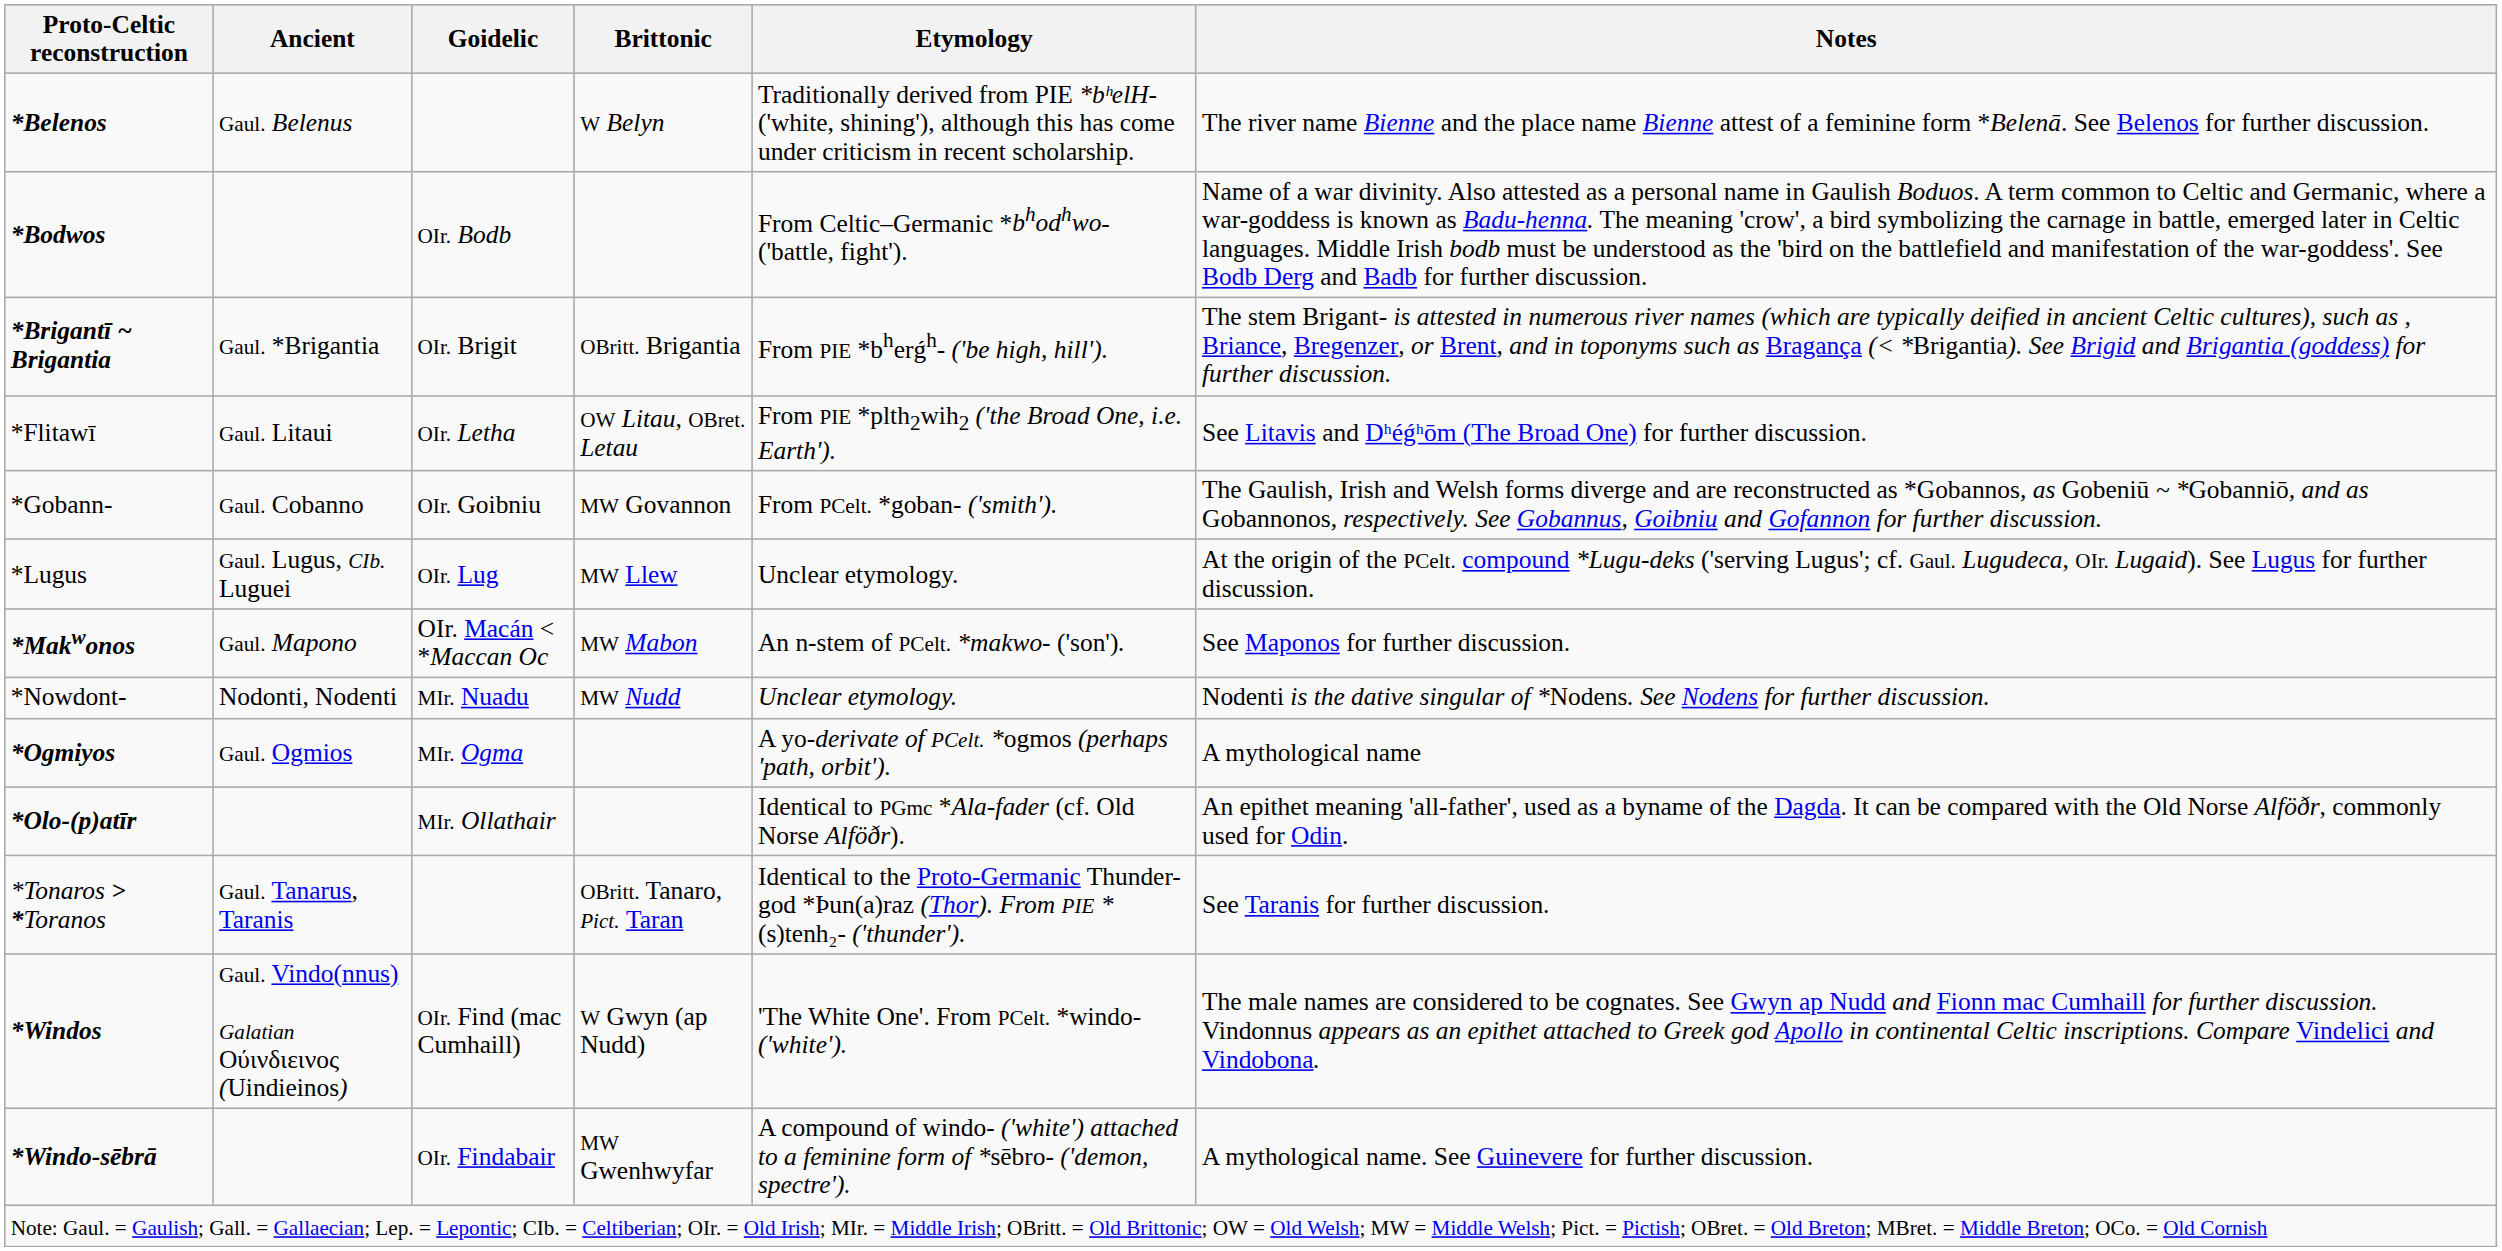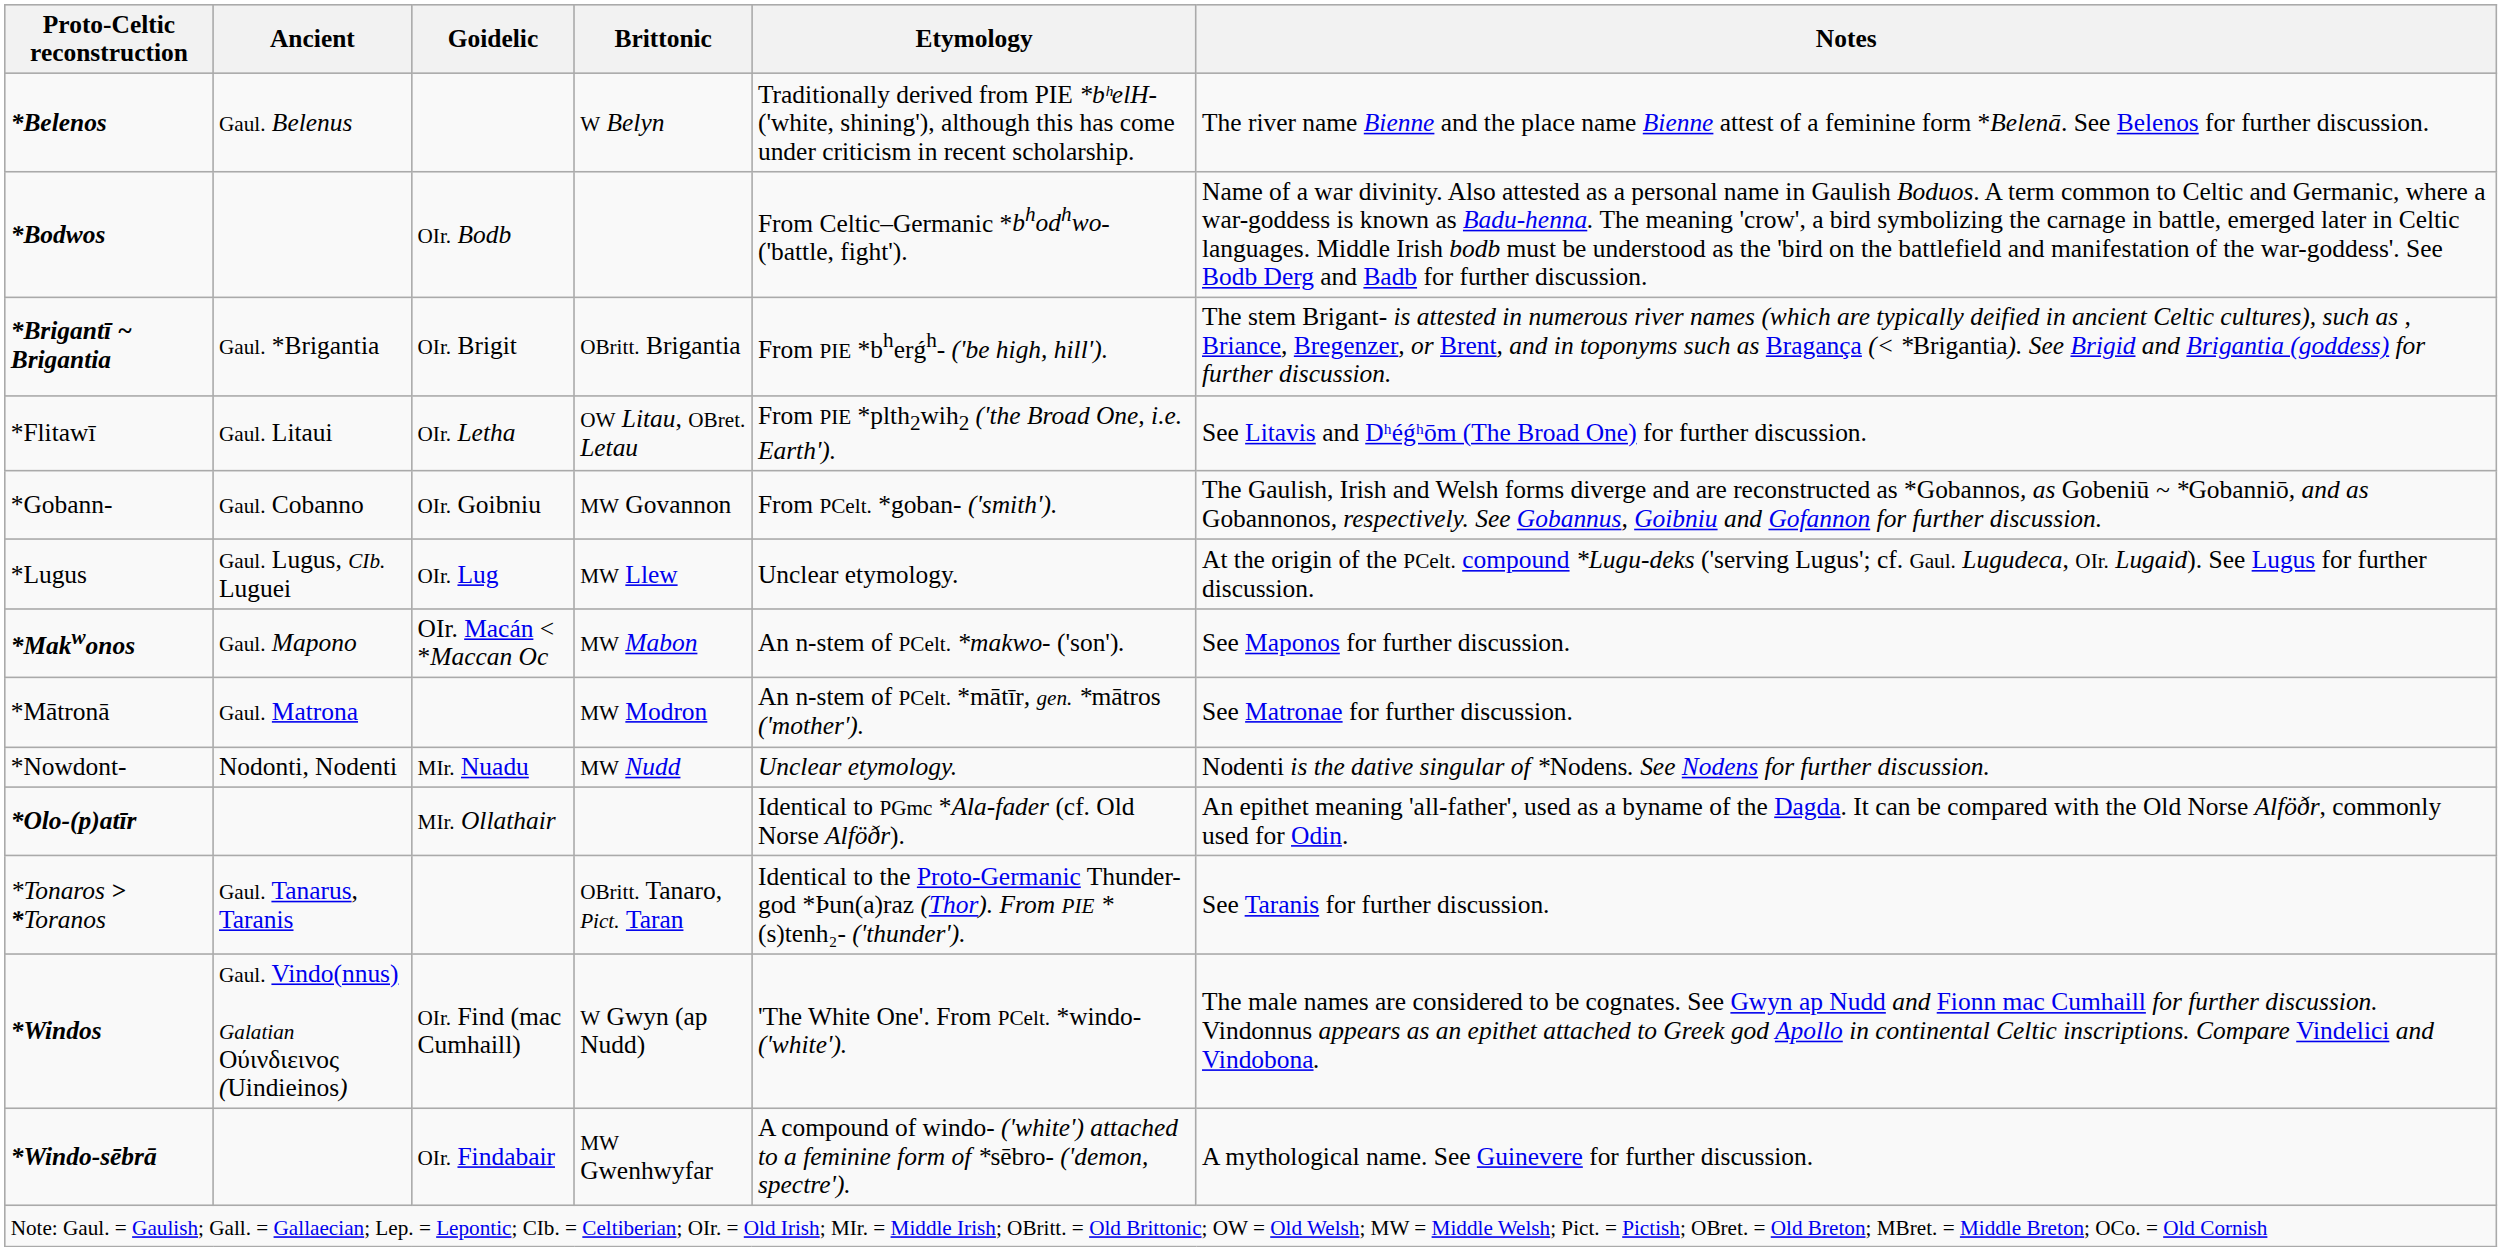 <table class="wikitable">
 <tr>
 <th>Proto-Celtic reconstruction</th>
 <th>Ancient</th>
 <th>Goidelic</th>
 <th>Brittonic</th>
 <th>Etymology</th>
 <th>Notes</th>
 </tr>
 <tr>
 <td><strong><em>*Belenos</em></strong></td>
 <td><small>Gaul.</small> <em>Belenus</em></td>
 <td></td>
 <td><small>W</small> <em>Belyn</em></td>
 <td>Traditionally derived from PIE <em>*bʰelH-</em> ('white, shining'), although this has come under criticism in recent scholarship.</td>
 <td>The river name <em><a href='#'>Bienne</a></em> and the place name <em><a href='#'>Bienne</a></em> attest of a feminine form *<em>Belenā</em>. See <a href='#'>Belenos</a> for further discussion.</td>
 </tr>
 <tr>
 <td><strong><em>*Bodwos</em></strong></td>
 <td></td>
 <td><small>OIr.</small> <em>Bodb<strong></strong></em></td>
 <td></td>
 <td>From Celtic–Germanic *<em>b<sup>h</sup>od<sup>h</sup>wo</em>- ('battle, fight').</td>
 <td>Name of a war divinity. Also attested as a personal name in Gaulish <em>Boduos</em>. A term common to Celtic and Germanic, where a war-goddess is known as <em><a href='#'>Badu-henna</a>.</em> The meaning 'crow', a bird symbolizing the carnage in battle, emerged later in Celtic languages. Middle Irish <em>bodb</em> must be understood as the 'bird on the battlefield and manifestation of the war-goddess'. See <a href='#'>Bodb Derg</a> and <a href='#'>Badb</a> for further discussion.</td>
 </tr>
 <tr>
 <td><strong><em>*Brigantī ~ Brigantia<strong><em></td>
 <td><small>Gaul.</small> </em>*Brigantia<em></td>
 <td><small>OIr.</small> </em>Brigit<em></td>
 <td><small>OBritt.</small> </em>Brigantia<em></td>
 <td>From <small>PIE</small> *</em>b<sup>h</sup>erǵ<sup>h</sup>-<em> ('be high, hill').</td>
 <td>The stem </em>Brigant-<em> is attested in numerous river names (which are typically deified in ancient Celtic cultures), such as </em><em>, </em><a href='#'>Briance</a><em>, </em><a href='#'>Bregenzer</a><em>, or </em><a href='#'>Brent</a><em>, and in toponyms such as </em><a href='#'>Bragança</a><em> (< *</em>Brigantia<em>). See <a href='#'>Brigid</a> and <a href='#'>Brigantia (goddess)</a> for further discussion.</td>
 </tr>
 <tr>
 <td></em></strong>*Flitawī<strong><em></td>
 <td><small>Gaul.</small> </em>Litaui</strong></em></strong></td>
 <td><small>OIr.</small> <em>Letha</em></td>
 <td><small>OW</small> <em>Litau</em>, <small>OBret.</small> <em>Letau<strong><strong><em></td>
 <td>From <small>PIE</small> *</em>plth<sub>2</sub>wih<sub>2</sub><em> ('the Broad One, i.e. Earth').</em></strong><strong><em></td>
 <td>See <a href='#'>Litavis</a> and <a href='#'>Dʰéǵʰōm (The Broad One)</a> for further discussion.</td>
 </tr>
 <tr>
 <td></em></strong>*Gobann-<strong><em></td>
 <td><small>Gaul.</small> </em>Cobanno<em></td>
 <td><small>OIr.</small> </em>Goibniu<em></td>
 <td><small>MW</small> </em>Govannon<em></td>
 <td>From <small>PCelt.</small> *</em>goban<em>- ('smith').</em><em></td>
 <td>The Gaulish, Irish and Welsh forms diverge and are reconstructed as *</em>Gobannos<em>, as </em>Gobeniū<em> ~ *</em>Gobanniō<em>, and as </em>Gobannonos<em>, respectively.</em><em> See <a href='#'>Gobannus</a>, <a href='#'>Goibniu</a> and <a href='#'>Gofannon</a> for further discussion.</td>
 </tr>
 <tr>
 <td></em></strong>*Lugus<strong><em></td>
 <td><small>Gaul.</small> </em>Lugus,<em> <small>CIb.</small> </em>Luguei<em></td>
 <td><small>OIr.</small> </em><a href='#'>Lug</a><em></td>
 <td><small>MW</small> </em><a href='#'>Llew</a><em></td>
 <td></em>Unclear etymology.</strong></em></strong></td>
 <td>At the origin of the <small>PCelt.</small> <a href='#'>compound</a> <em>*Lugu-deks</em> ('serving Lugus'; cf. <small>Gaul.</small> <em>Lugudeca</em>, <small>OIr.</small> <em>Lugaid</em>).<em></em> See <a href='#'>Lugus</a> for further discussion.</td>
 </tr>
 <tr>
 <td><strong><em>*Mak<sup>w</sup>onos</em></strong></td>
 <td><small>Gaul.</small> <em>Mapono</em></td>
 <td>OIr. <a href='#'>Macán</a> < *<em>Maccan Oc</em></td>
 <td><small>MW</small> <em><a href='#'>Mabon</a></em></td>
 <td>An n-stem of <small>PCelt.</small> <em>*makwo-</em> ('son')<em>.<strong><strong><em></td>
 <td>See <a href='#'>Maponos</a> for further discussion.</td>
 </tr>
 <tr>
+<td></em></strong>*Mātronā<strong><em></td>
+<td><small>Gaul.</small> </em><a href='#'>Matrona</a><em></td>
+<td></td>
+<td><small>MW</small> </em><a href='#'>Modron</a><em></td>
+<td>An n-stem of <small>PCelt.</small> *</em>mātīr<em>, <small>gen.</small> *</em>mātros<em> ('mother').</td>
+<td>See <a href='#'>Matronae</a> for further discussion.</td>
+</tr>
+<tr>
 <td></em></strong>*Nowdont-<strong><em></td>
 <td></em>Nodonti, Nodenti<em></td>
 <td><small>MIr.</small> </em><a href='#'>Nuadu</a><em></em></td>
 <td><small>MW</small> <em><a href='#'>Nudd</a></em></td>
 <td><em>Unclear etymology.</strong></em></strong></td>
 <td></em>Nodenti<em> is the dative singular of *</em>Nodens<em>.<strong><em></em></strong> See <a href='#'>Nodens</a> for further discussion.</td>
-</tr>
-<tr>
-<td><strong><em>*Ogmiyos</em></strong></td>
-<td><small>Gaul.</small> </em><a href='#'>Ogmios</a><strong><strong><em></td>
-<td><small>MIr.</small> <em><a href='#'>Ogma</a></strong></em></strong></td>
-<td></td>
-<td>A </em>yo<em>-derivate of <small>PCelt.</small> *</em>ogmos<em> (perhaps 'path, orbit').</td>
-<td>A mythological name</td>
 </tr>
 <tr>
 <td><strong><em>*Olo-(p)atīr<strong></em></td>
 <td></td>
 <td><small>MIr.</small> <em>Ollathair</em></td>
 <td></td>
 <td>Identical to <small>PGmc</small> *<em>Ala-fader</em> (cf. Old Norse <em>Alföðr</em>).</td>
 <td>An epithet meaning 'all-father', used as a byname of the <a href='#'>Dagda</a>. It can be compared with the Old Norse <em>Alföðr</em>, commonly used for <a href='#'>Odin</a>.</td>
 </tr>
 <tr>
 <td><em>*</strong>Tonaros<strong> > *</strong>Toranos</em></strong></td>
 <td><small>Gaul.</small> </em><a href='#'>Tanarus</a>, <a href='#'>Taranis</a><em></td>
 <td>  </td>
 <td><small>OBritt.</small> </em>Tanaro,<em> <small>Pict.</small> </em><a href='#'>Taran</a><em></td>
 <td>Identical to the <a href='#'>Proto-Germanic</a> Thunder-god </em>*Þun(a)raz<em> (<a href='#'>Thor</a>). From <small>PIE</small>  *</em>(s)tenh₂-<em> ('thunder').<strong><em></em></strong></td>
 <td>See <a href='#'>Taranis</a> for further discussion.</td>
 </tr>
 <tr>
 <td><strong><em>*Windos</em></strong></td>
 <td><small>Gaul.</small> </em><a href='#'>Vindo(nnus)</a><em><br><br><small>Galatian</small> </em>Ούινδιεινος<em> (</em>Uindieinos<em>)</td>
 <td><small>OIr.</small> </em>Find (mac Cumhaill)<em></td>
 <td><small>W</small> </em>Gwyn (ap Nudd)<em></td>
 <td>'The White One'. From <small>PCelt.</small> *</em>windo<em>- ('white').</td>
 <td>The male names are considered to be cognates. See </em><a href='#'>Gwyn ap Nudd</a><em> and </em><a href='#'>Fionn mac Cumhaill</a><em> for further discussion. </em>Vindonnus<em> appears as an epithet attached to Greek god <a href='#'>Apollo</a> in continental Celtic inscriptions. Compare </em><a href='#'>Vindelici</a><em> and </em><a href='#'>Vindobona</a><em>.</td>
 </tr>
 <tr>
 <td><strong><em>*Windo-sēbrā</em></strong></td>
 <td></td>
 <td><small>OIr.</small> </em><a href='#'>Findabair</a><em></td>
 <td><small>MW</small> </em>Gwenhwyfar<em></td>
 <td>A compound of </em>windo<em>- ('white') attached to a feminine form of *</em>sēbro<em>- ('demon, spectre').</em><em></td>
 <td>A mythological name. See <a href='#'>Guinevere</a> for further discussion.</td>
 </tr>
 <tr>
 <td colspan="6"><small>Note: Gaul. = <a href='#'>Gaulish</a>; Gall. = <a href='#'>Gallaecian</a>; Lep. = <a href='#'>Lepontic</a>; CIb. = <a href='#'>Celtiberian</a>; OIr. = <a href='#'>Old Irish</a>; MIr. = <a href='#'>Middle Irish</a>; OBritt. = <a href='#'>Old Brittonic</a>; OW = <a href='#'>Old Welsh</a>; MW = <a href='#'>Middle Welsh</a>; Pict. = <a href='#'>Pictish</a>; OBret. = <a href='#'>Old Breton</a>; MBret. = <a href='#'>Middle Breton</a>; OCo. = <a href='#'>Old Cornish</a></small></td>
 </tr>
 </table>
